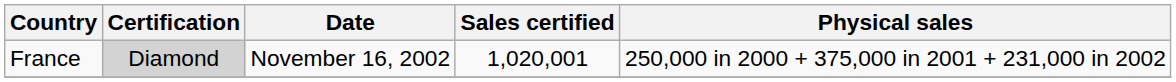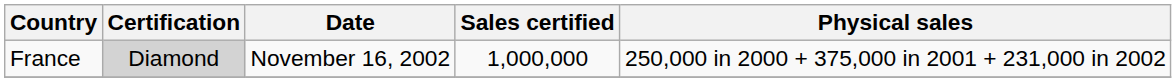 <table class="wikitable sortable">
 <tr>
 <th bgcolor="#ebf5ff">Country</th>
 <th bgcolor="#ebf5ff">Certification</th>
 <th bgcolor="#ebf5ff">Date</th>
 <th bgcolor="#ebf5ff">Sales certified</th>
 <th bgcolor="#ebf5ff">Physical sales</th>
 </tr>
 <tr>
 <td>France</td>
 <td align="center" style="background: lightgrey;">Diamond</td>
 <td align="center">November 16, 2002</td>
-<td align="center">1,020,001</td>
+<td align="center">1,000,000</td>
 <td align="center">250,000 in 2000 + 375,000 in 2001 + 231,000 in 2002</td>
 </tr>
 <tr>
 </tr>
 </table>
